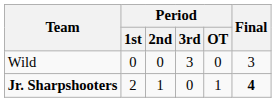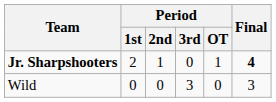 <table class="wikitable" style="text-align:center">
 <tr>
 <th rowspan=2>Team</th>
 <th colspan=4>Period</th>
 <th rowspan=2>Final</th>
 </tr>
 <tr>
 <th>1st</th>
 <th>2nd</th>
 <th>3rd</th>
 <th>OT</th>
 </tr>
 <tr>
+<td align=left><strong>Jr. Sharpshooters</strong></td>
+<td>2</td>
+<td>1</td>
+<td>0</td>
+<td>1</td>
+<td><strong>4</strong></td>
+</tr>
+<tr>
 <td align=left>Wild</td>
 <td>0</td>
 <td>0</td>
 <td>3</td>
 <td>0</td>
 <td>3</td>
 </tr>
-<tr>
-<td align=left><strong>Jr. Sharpshooters</strong></td>
-<td>2</td>
-<td>1</td>
-<td>0</td>
-<td>1</td>
-<td><strong>4</strong></td>
-</tr>
 </table>
